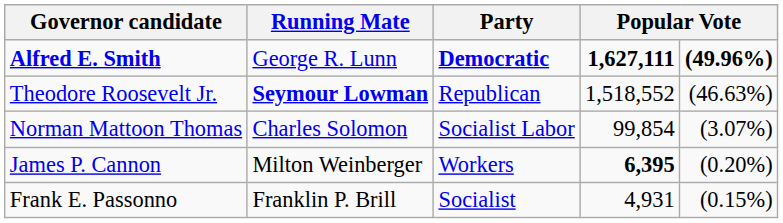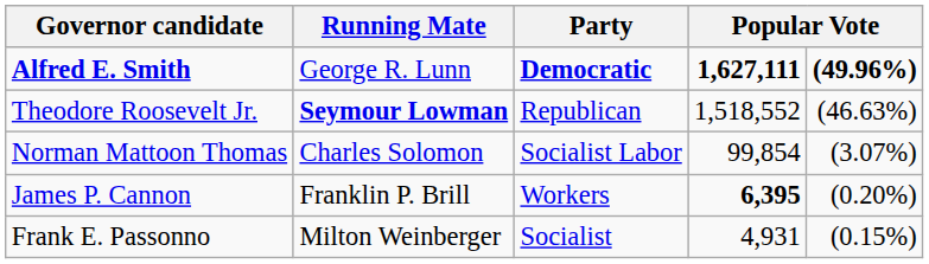 <table class=wikitable>
 <tr style="background:lightgrey">
 <th>Governor candidate</th>
 <th><a href='#'>Running Mate</a></th>
 <th>Party</th>
 <th colspan="2">Popular Vote</th>
 </tr>
 <tr>
 <td><strong><a href='#'>Alfred E. Smith</a></strong></td>
 <td><a href='#'>George R. Lunn</a></td>
 <td><strong><a href='#'>Democratic</a></strong></td>
 <td style="text-align:right"><strong>1,627,111</strong></td>
 <td style="text-align:right"><strong>(49.96%)</strong></td>
 </tr>
 <tr>
 <td><a href='#'>Theodore Roosevelt Jr.</a></td>
 <td><strong><a href='#'>Seymour Lowman</a></strong></td>
 <td><a href='#'>Republican</a></td>
 <td style="text-align:right">1,518,552</td>
 <td style="text-align:right">(46.63%)</td>
 </tr>
 <tr>
 <td><a href='#'>Norman Mattoon Thomas</a></td>
 <td><a href='#'>Charles Solomon</a></td>
 <td><a href='#'>Socialist Labor</a></td>
 <td style="text-align:right">99,854</td>
 <td style="text-align:right">(3.07%)</td>
 </tr>
 <tr>
 <td><a href='#'>James P. Cannon</a></td>
-<td>Milton Weinberger</td>
+<td>Franklin P. Brill</td>
 <td><a href='#'>Workers</a></td>
 <td style="text-align:right"><strong>6,395</strong></td>
 <td style="text-align:right">(0.20%)</td>
 </tr>
 <tr>
 <td>Frank E. Passonno</td>
-<td>Franklin P. Brill</td>
+<td>Milton Weinberger</td>
 <td><a href='#'>Socialist</a></td>
 <td style="text-align:right">4,931</td>
 <td style="text-align:right">(0.15%)</td>
 </tr>
 </table>
